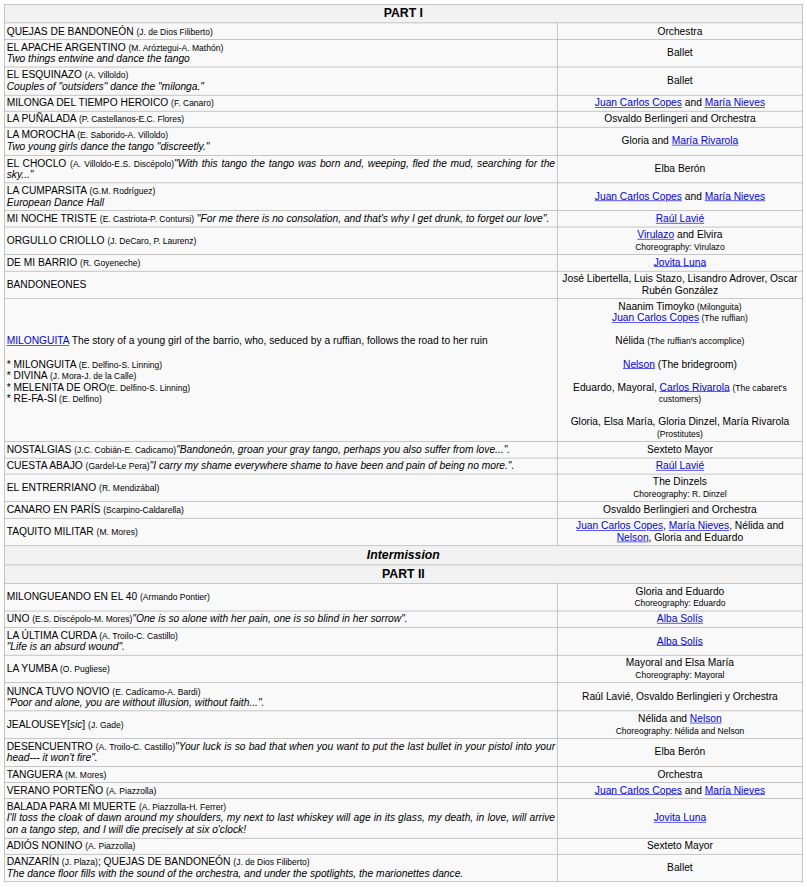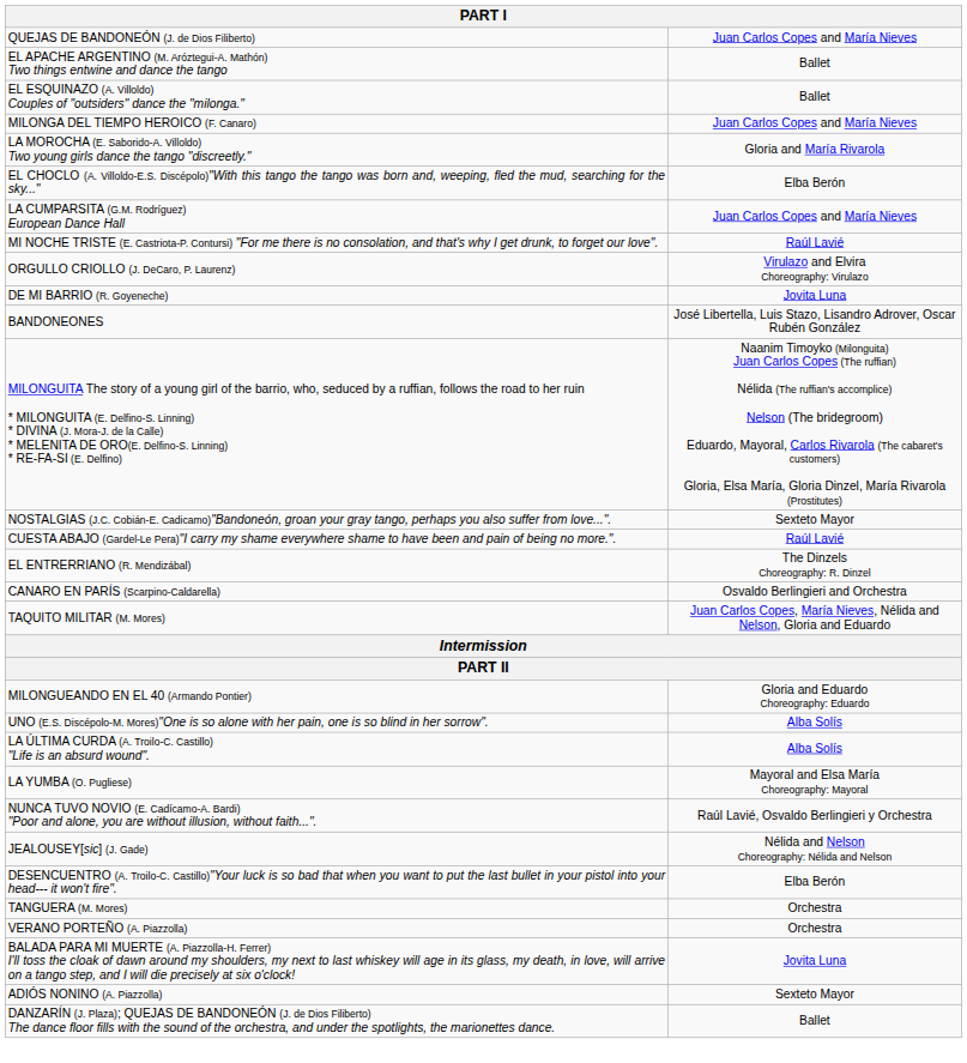 <table class="wikitable mw-collapsible" style="text-align: justify;">
 <tr>
 <th Colspan="2"><strong><big>PART I</big></strong></th>
 </tr>
 <tr>
 <td>QUEJAS DE BANDONEÓN <small>(J. de Dios Filiberto)</small></td>
-<td Style="text-align: center;">Orchestra</td>
+<td Style="text-align: center;"><a href='#'>Juan Carlos Copes</a> and <a href='#'>María Nieves</a></td>
 </tr>
 <tr>
 <td>EL APACHE ARGENTINO <small>(M. Aróztegui-A. Mathón)</small><br><em>Two things entwine and dance the tango</em></td>
 <td Style="text-align: center;">Ballet</td>
 </tr>
 <tr>
 <td>EL ESQUINAZO <small>(A. Villoldo)</small><br><em>Couples of "outsiders" dance the "milonga."</em></td>
 <td Style="text-align: center;">Ballet</td>
 </tr>
 <tr>
 <td>MILONGA DEL TIEMPO HEROICO <small>(F. Canaro)</small></td>
 <td Style="text-align: center;"><a href='#'>Juan Carlos Copes</a> and <a href='#'>María Nieves</a></td>
-</tr>
-<tr>
-<td>LA PUÑALADA <small>(P. Castellanos-E.C. Flores)</small></td>
-<td Style="text-align: center;">Osvaldo Berlingeri and Orchestra</td>
 </tr>
 <tr>
 <td>LA MOROCHA <small>(E. Saborido-A. Villoldo)</small><br><em>Two young girls dance the tango "discreetly."</em></td>
 <td Style="text-align: center;">Gloria and <a href='#'>María Rivarola</a></td>
 </tr>
 <tr>
 <td>EL CHOCLO <small>(A. Villoldo-E.S. Discépolo)</small><em>"With this tango the tango was born and, weeping, fled the mud, searching for the sky..."</em></td>
 <td Style="text-align: center;">Elba Berón</td>
 </tr>
 <tr>
 <td>LA CUMPARSITA <small>(G.M. Rodríguez)</small><br><em>European Dance Hall</em></td>
 <td Style="text-align: center;"><a href='#'>Juan Carlos Copes</a> and <a href='#'>María Nieves</a></td>
 </tr>
 <tr>
 <td>MI NOCHE TRISTE <small>(E. Castriota-P. Contursi)</small> <em>"For me there is no consolation, and that's why I get drunk, to forget our love". </em></td>
 <td Style="text-align: center;"><a href='#'>Raúl Lavié</a></td>
 </tr>
 <tr>
 <td>ORGULLO CRIOLLO <small>(J. DeCaro, P. Laurenz)</small></td>
 <td Style="text-align: center;"><a href='#'>Virulazo</a> and Elvira<br><small>Choreography: Virulazo</small></td>
 </tr>
 <tr>
 <td>DE MI BARRIO <small>(R. Goyeneche)</small></td>
 <td Style="text-align: center;"><a href='#'>Jovita Luna</a></td>
 </tr>
 <tr>
 <td>BANDONEONES</td>
 <td Style="text-align: center;">José Libertella, Luis Stazo, Lisandro Adrover, Oscar Rubén González</td>
 </tr>
 <tr>
 <td><a href='#'>MILONGUITA</a> The story of a young girl of the barrio, who, seduced by a ruffian, follows the road to her ruin<br><br>* MILONGUITA <small> (E. Delfino-S. Linning)</small><br>* DIVINA<small> (J. Mora-J. de la Calle)</small><br>* MELENITA DE ORO<small>(E. Delfino-S. Linning)</small><br>* RE-FA-SI<small> (E. Delfino)</small></td>
 <td Style="text-align: center;">Naanim Timoyko<small> (Milonguita)</small><br><a href='#'>Juan Carlos Copes</a><small> (The ruffian)</small><br><br>Nélida <small>(The ruffian's accomplice)</small><br><br><a href='#'>Nelson</a> (The bridegroom)<br><br>Eduardo, Mayoral, <a href='#'>Carlos Rivarola</a> <small>(The cabaret's customers)</small><br><br>Gloria, Elsa María, Gloria Dinzel, María Rivarola<small> (Prostitutes)</small></td>
 </tr>
 <tr>
 <td>NOSTALGIAS <small>(J.C. Cobián-E. Cadicamo)</small><em>"Bandoneón, groan your gray tango, perhaps you also suffer from love...". </em></td>
 <td Style="text-align: center;">Sexteto Mayor</td>
 </tr>
 <tr>
 <td>CUESTA ABAJO <small>(Gardel-Le Pera)</small><em>"I carry my shame everywhere shame to have been and pain of being no more.".</em></td>
 <td Style="text-align: center;"><a href='#'>Raúl Lavié</a></td>
 </tr>
 <tr>
 <td>EL ENTRERRIANO <small>(R. Mendizábal)</small></td>
 <td Style="text-align: center;">The Dinzels<br><small>Choreography: R. Dinzel</small></td>
 </tr>
 <tr>
 <td>CANARO EN PARÍS <small>(Scarpino-Caldarella)</small></td>
 <td Style="text-align: center;">Osvaldo Berlingieri and Orchestra</td>
 </tr>
 <tr>
 <td>TAQUITO MILITAR <small>(M. Mores)</small></td>
 <td Style="text-align: center;"><a href='#'>Juan Carlos Copes</a>, <a href='#'>María Nieves</a>, Nélida and <a href='#'>Nelson</a>, Gloria and Eduardo</td>
 </tr>
 <tr>
 <th Colspan="2"><em><big>Intermission</big></em></th>
 </tr>
 <tr>
 <th Colspan="2"><big>PART II</big></th>
 </tr>
 <tr>
 <td>MILONGUEANDO EN EL 40 <small>(Armando Pontier)</small></td>
 <td Style="text-align: center;">Gloria and Eduardo<br><small>Choreography: Eduardo</small></td>
 </tr>
 <tr>
 <td>UNO <small>(E.S. Discépolo-M. Mores)</small><em>"One is so alone with her pain, one is so blind in her sorrow".</em></td>
 <td Style="text-align: center;"><a href='#'>Alba Solís</a></td>
 </tr>
 <tr>
 <td>LA ÚLTIMA CURDA <small>(A. Troilo-C. Castillo)</small><br><em>"Life is an absurd wound".</em></td>
 <td Style="text-align: center;"><a href='#'>Alba Solís</a></td>
 </tr>
 <tr>
 <td>LA YUMBA <small>(O. Pugliese)</small></td>
 <td Style="text-align: center;">Mayoral and Elsa María<br><small>Choreography: Mayoral</small></td>
 </tr>
 <tr>
 <td>NUNCA TUVO NOVIO <small>(E. Cadícamo-A. Bardi)</small><br><em>"Poor and alone, you are without illusion, without faith...".</em></td>
 <td Style="text-align: center;">Raúl Lavié, Osvaldo Berlingieri y Orchestra</td>
 </tr>
 <tr>
 <td>JEALOUSEY[<em>sic</em>] <small>(J. Gade)</small></td>
 <td Style="text-align: center;">Nélida and <a href='#'>Nelson</a><br><small>Choreography: Nélida and Nelson</small></td>
 </tr>
 <tr>
 <td>DESENCUENTRO <small>(A. Troilo-C. Castillo)</small><em>"Your luck is so bad that when you want to put the last bullet in your pistol into your head--- it won't fire".</em></td>
 <td Style="text-align: center;">Elba Berón</td>
 </tr>
 <tr>
 <td>TANGUERA <small>(M. Mores)</small></td>
 <td Style="text-align: center;">Orchestra</td>
 </tr>
 <tr>
 <td>VERANO PORTEÑO <small>(A. Piazzolla)</small></td>
-<td Style="text-align: center;"><a href='#'>Juan Carlos Copes</a> and <a href='#'>María Nieves</a></td>
+<td Style="text-align: center;">Orchestra</td>
 </tr>
 <tr>
 <td>BALADA PARA MI MUERTE <small>(A. Piazzolla-H. Ferrer)</small><br><em>I'll toss the cloak of dawn around my shoulders, my next to last whiskey will age in its glass, my death, in love, will arrive on a tango step, and I will die precisely at six o'clock!</em></td>
 <td Style="text-align: center;"><a href='#'>Jovita Luna</a></td>
 </tr>
 <tr>
 <td>ADIÓS NONINO <small>(A. Piazzolla)</small></td>
 <td Style="text-align: center;">Sexteto Mayor</td>
 </tr>
 <tr>
 <td>DANZARÍN <small>(J. Plaza)</small>; QUEJAS DE BANDONEÓN <small>(J. de Dios Filiberto)</small><br><em>The dance floor fills with the sound of the orchestra, and under the spotlights, the marionettes dance.</em></td>
 <td Style="text-align: center;">Ballet</td>
 </tr>
 </table>
